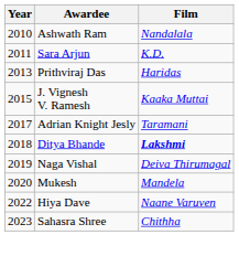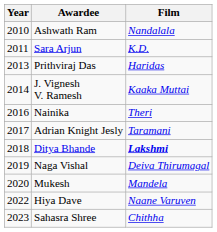 <table class="wikitable">
 <tr>
 <th>Year</th>
 <th>Awardee</th>
 <th>Film</th>
 </tr>
 <tr>
 <td>2010</td>
 <td>Ashwath Ram</td>
 <td><em><a href='#'>Nandalala</a></em></td>
 </tr>
 <tr>
 <td>2011</td>
 <td><a href='#'>Sara Arjun</a></td>
 <td><em><a href='#'>K.D.</a></em></td>
 </tr>
 <tr>
 <td>2013</td>
 <td>Prithviraj Das</td>
 <td><em><a href='#'>Haridas</a></em></td>
 </tr>
 <tr>
-<td>2015</td>
+<td>2014</td>
 <td>J. Vignesh<br>V. Ramesh</td>
 <td><em><a href='#'>Kaaka Muttai</a></em></td>
+</tr>
+<tr>
+<td>2016</td>
+<td>Nainika</td>
+<td><em><a href='#'>Theri</a></em></td>
 </tr>
 <tr>
 <td>2017</td>
 <td>Adrian Knight Jesly</td>
 <td><em><a href='#'>Taramani</a></em></td>
 </tr>
 <tr>
 <td>2018</td>
 <td><a href='#'>Ditya Bhande</a></td>
 <td><strong><em><a href='#'>Lakshmi</a></em></strong></td>
 </tr>
 <tr>
 <td>2019</td>
 <td>Naga Vishal</td>
 <td><em><a href='#'>Deiva Thirumagal</a></em></td>
 </tr>
 <tr>
 <td>2020</td>
 <td>Mukesh</td>
 <td><em><a href='#'>Mandela</a></em></td>
 </tr>
 <tr>
 <td>2022</td>
 <td>Hiya Dave</td>
 <td><em><a href='#'>Naane Varuven</a></em></td>
 </tr>
 <tr>
 <td>2023</td>
 <td>Sahasra Shree</td>
 <td><em><a href='#'>Chithha</a></em></td>
 </tr>
 </table>
